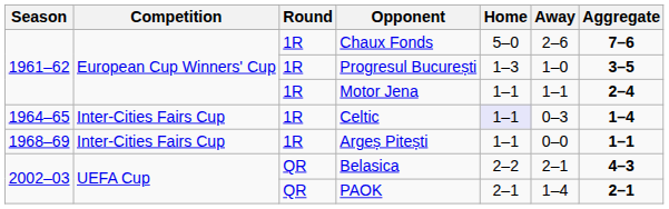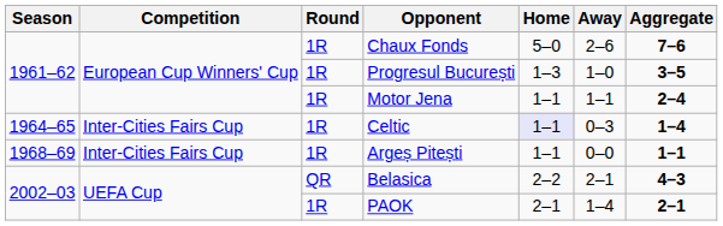 <table class="wikitable">
 <tr>
 <th>Season</th>
 <th>Competition</th>
 <th>Round</th>
 <th>Opponent</th>
 <th>Home</th>
 <th>Away</th>
 <th>Aggregate</th>
 </tr>
 <tr>
 <td rowspan="3"><a href='#'>1961–62</a></td>
 <td rowspan="3"><a href='#'>European Cup Winners' Cup</a></td>
 <td><a href='#'>1R</a></td>
 <td> <a href='#'>Chaux Fonds</a></td>
 <td style="text-align:center;">5–0</td>
 <td style="text-align:center;">2–6</td>
 <td style="text-align:center;"><strong>7–6</strong></td>
 </tr>
 <tr>
 <td><a href='#'>1R</a></td>
 <td> <a href='#'>Progresul București</a></td>
 <td style="text-align:center;">1–3</td>
 <td style="text-align:center;">1–0</td>
 <td style="text-align:center;"><strong>3–5</strong></td>
 </tr>
 <tr>
 <td><a href='#'>1R</a></td>
 <td> <a href='#'>Motor Jena</a></td>
 <td style="text-align:center;">1–1</td>
 <td style="text-align:center;">1–1</td>
 <td style="text-align:center;"><strong>2–4</strong></td>
 </tr>
 <tr>
 <td><a href='#'>1964–65</a></td>
 <td><a href='#'>Inter-Cities Fairs Cup</a></td>
 <td><a href='#'>1R</a></td>
 <td> <a href='#'>Celtic</a></td>
 <td style="background: lavender; text-align:center;">1–1</td>
 <td style="text-align:center;">0–3</td>
 <td style="text-align:center;"><strong>1–4</strong></td>
 </tr>
 <tr>
 <td><a href='#'>1968–69</a></td>
 <td><a href='#'>Inter-Cities Fairs Cup</a></td>
 <td><a href='#'>1R</a></td>
 <td> <a href='#'>Argeș Pitești</a></td>
 <td style="text-align:center;">1–1</td>
 <td style="text-align:center;">0–0</td>
 <td style="text-align:center;"><strong>1–1</strong></td>
 </tr>
 <tr>
 <td rowspan="2"><a href='#'>2002–03</a></td>
 <td rowspan="2"><a href='#'>UEFA Cup</a></td>
 <td><a href='#'>QR</a></td>
 <td> <a href='#'>Belasica</a></td>
 <td style="text-align:center;">2–2</td>
 <td style="text-align:center;">2–1</td>
 <td style="text-align:center;"><strong>4–3</strong></td>
 </tr>
 <tr>
-<td><a href='#'>QR</a></td>
+<td><a href='#'>1R</a></td>
 <td> <a href='#'>PAOK</a></td>
 <td style="text-align:center;">2–1</td>
 <td style="text-align:center;">1–4</td>
 <td style="text-align:center;"><strong>2–1</strong></td>
 </tr>
 </table>
